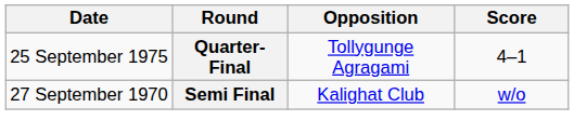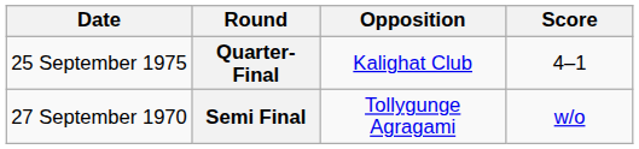 <table class="wikitable plainrowheaders" style="text-align:center;margin-left:1em;float:right; font-size:85%;">
 <tr>
 <th scope=col width="120">Date</th>
 <th scope=col width="80">Round</th>
 <th scope=col width="120">Opposition</th>
 <th scope=col width="80">Score</th>
 </tr>
 <tr>
 <td>25 September 1975</td>
 <th scope=row style="text-align:center">Quarter-Final</th>
-<td><a href='#'>Tollygunge Agragami</a></td>
+<td><a href='#'>Kalighat Club</a></td>
 <td>4–1</td>
 </tr>
 <tr>
 <td>27 September 1970</td>
 <th scope=row style="text-align:center">Semi Final</th>
-<td><a href='#'>Kalighat Club</a></td>
+<td><a href='#'>Tollygunge Agragami</a></td>
 <td><a href='#'>w/o</a></td>
 </tr>
 </table>
